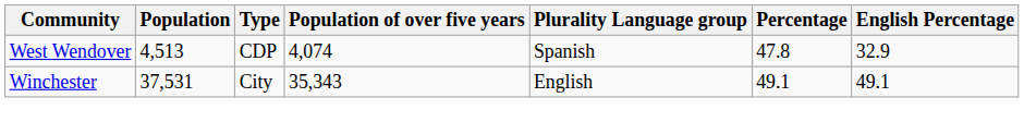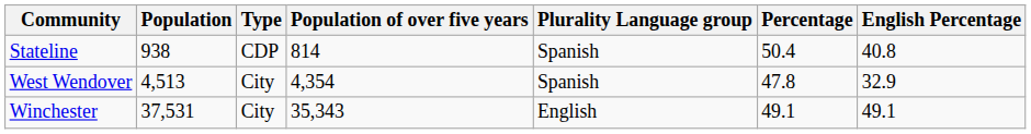 <table class="wikitable sortable">
 <tr>
 <th>Community</th>
 <th>Population</th>
 <th>Type</th>
 <th>Population of over five years</th>
 <th>Plurality Language group</th>
 <th>Percentage</th>
 <th>English Percentage</th>
 </tr>
 <tr>
+<td><a href='#'>Stateline</a></td>
+<td>938</td>
+<td>CDP</td>
+<td>814</td>
+<td>Spanish</td>
+<td>50.4</td>
+<td>40.8</td>
+</tr>
+<tr>
 <td><a href='#'>West Wendover</a></td>
 <td>4,513</td>
-<td>CDP</td>
-<td>4,074</td>
+<td>City</td>
+<td>4,354</td>
 <td>Spanish</td>
 <td>47.8</td>
 <td>32.9</td>
 </tr>
 <tr>
 <td><a href='#'>Winchester</a></td>
 <td>37,531</td>
 <td>City</td>
 <td>35,343</td>
 <td>English</td>
 <td>49.1</td>
 <td>49.1</td>
 </tr>
 </table>
